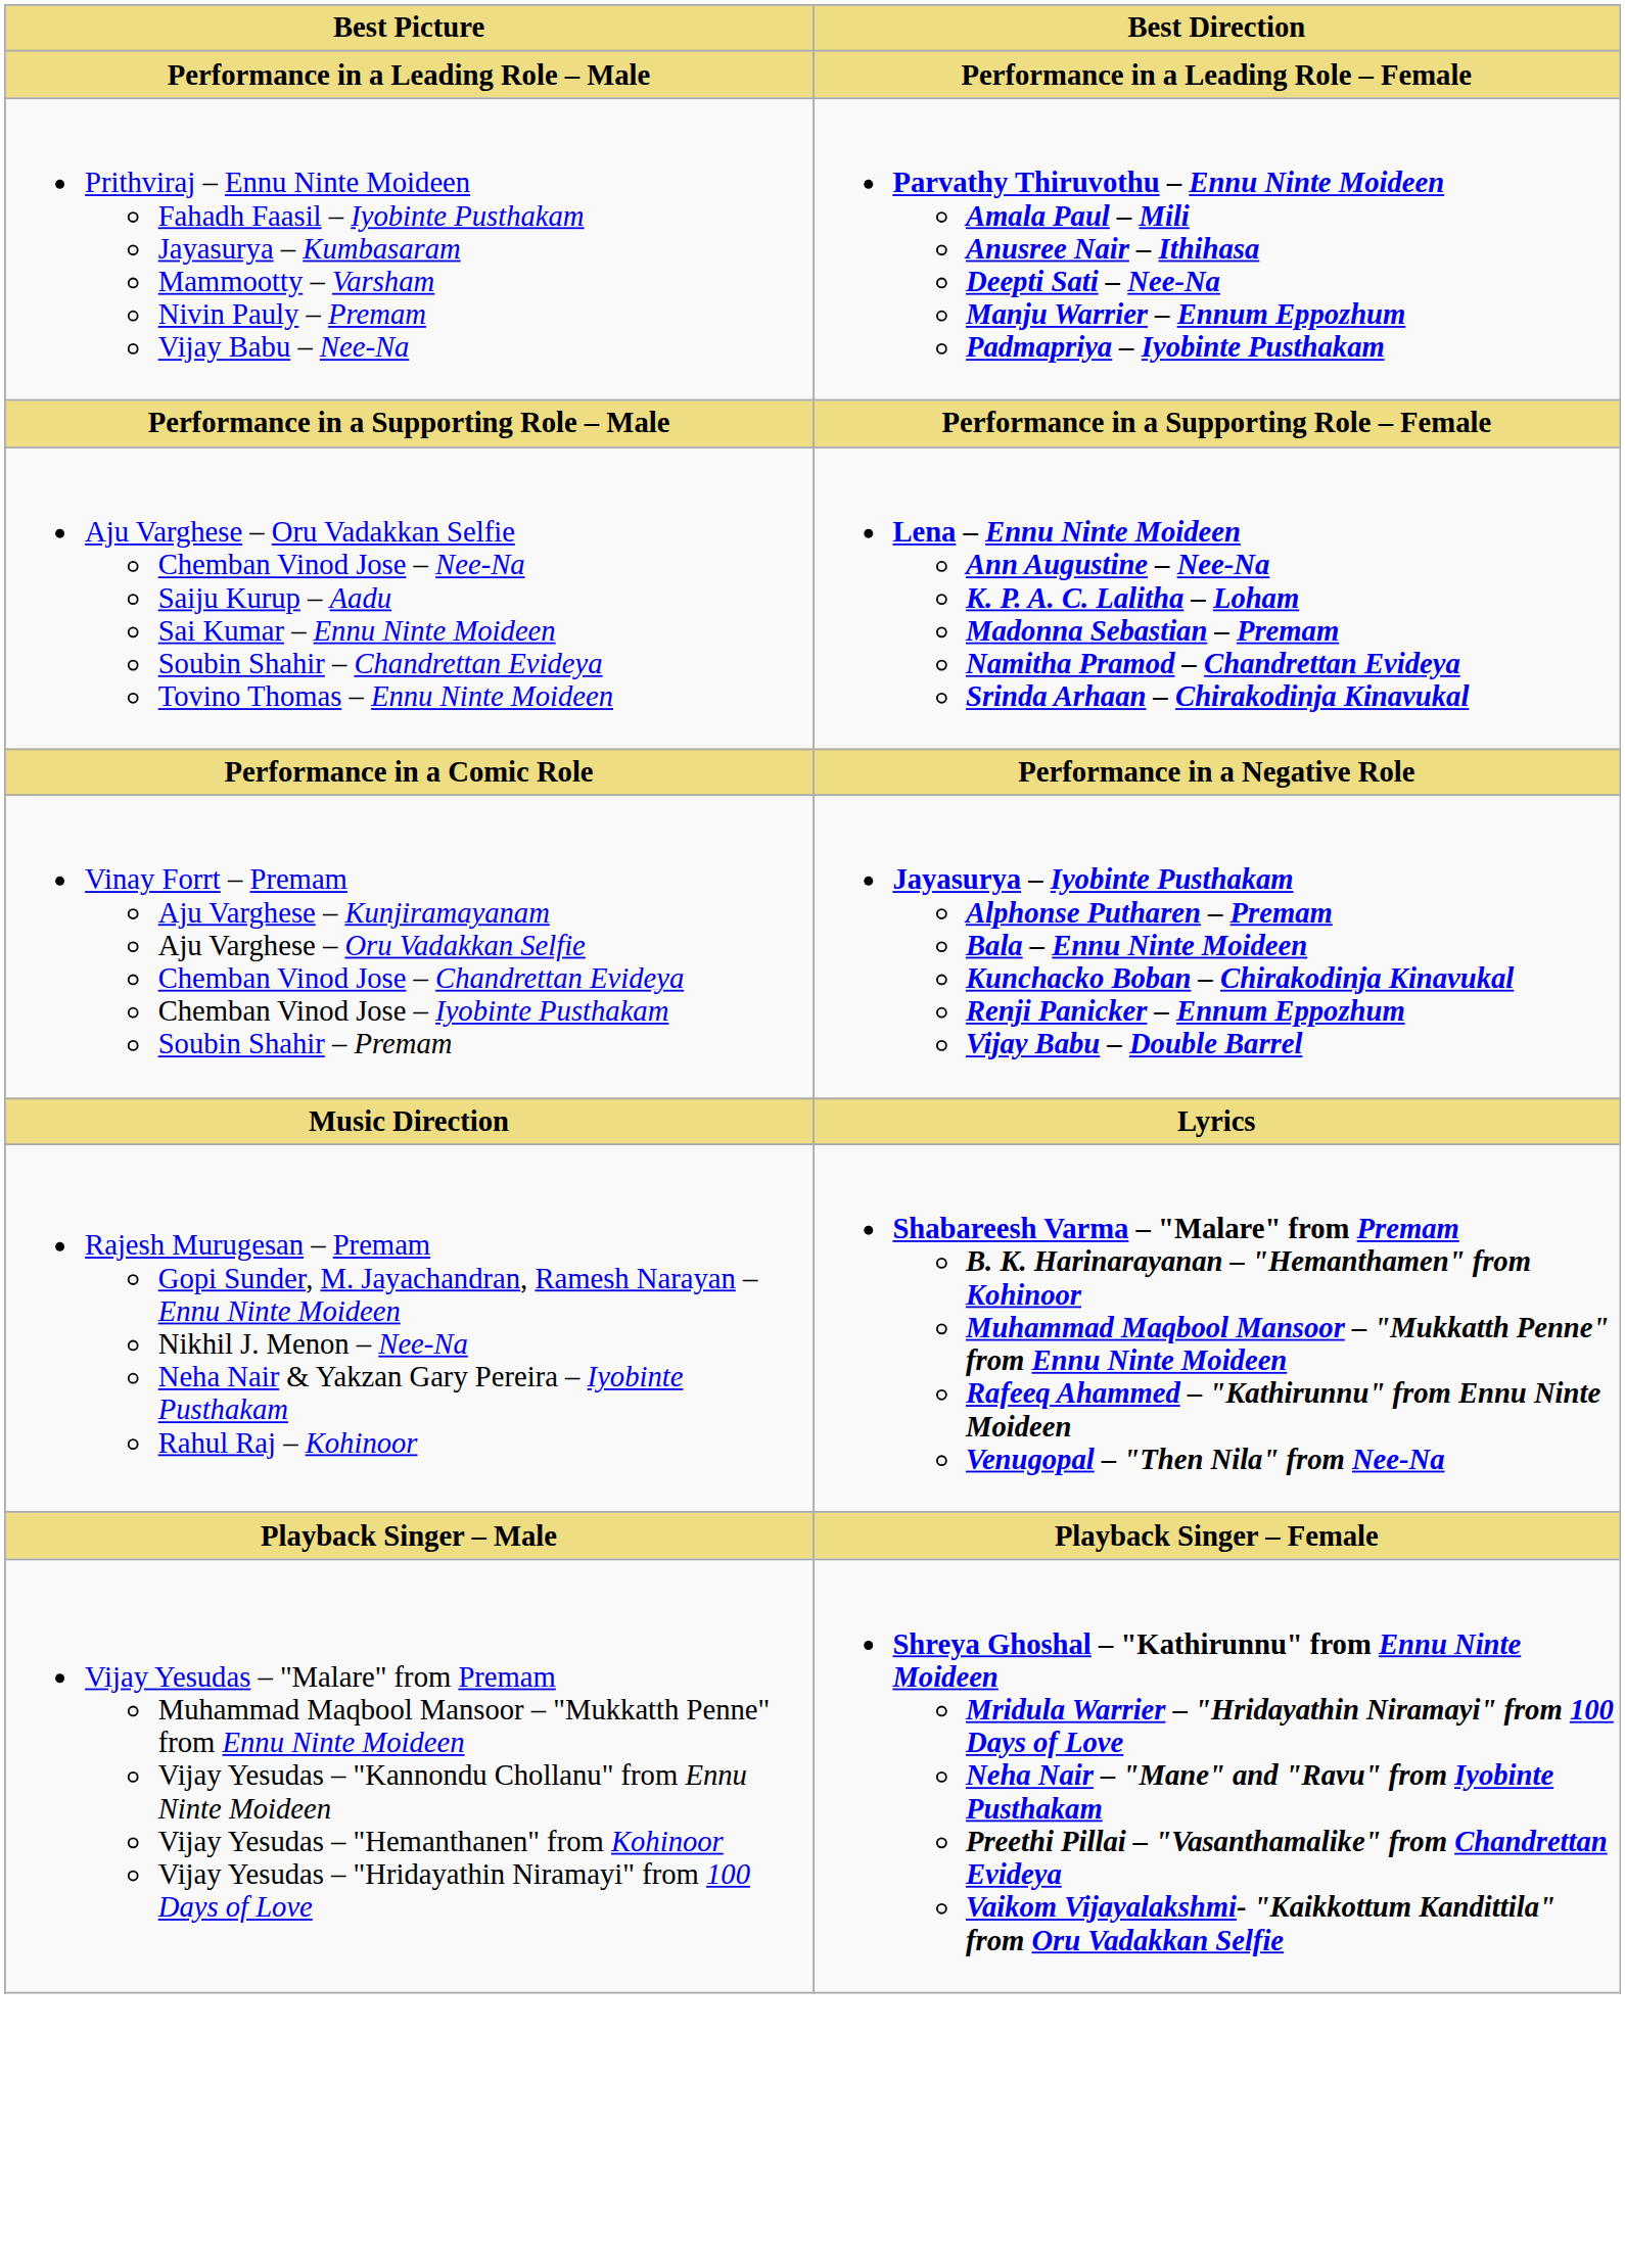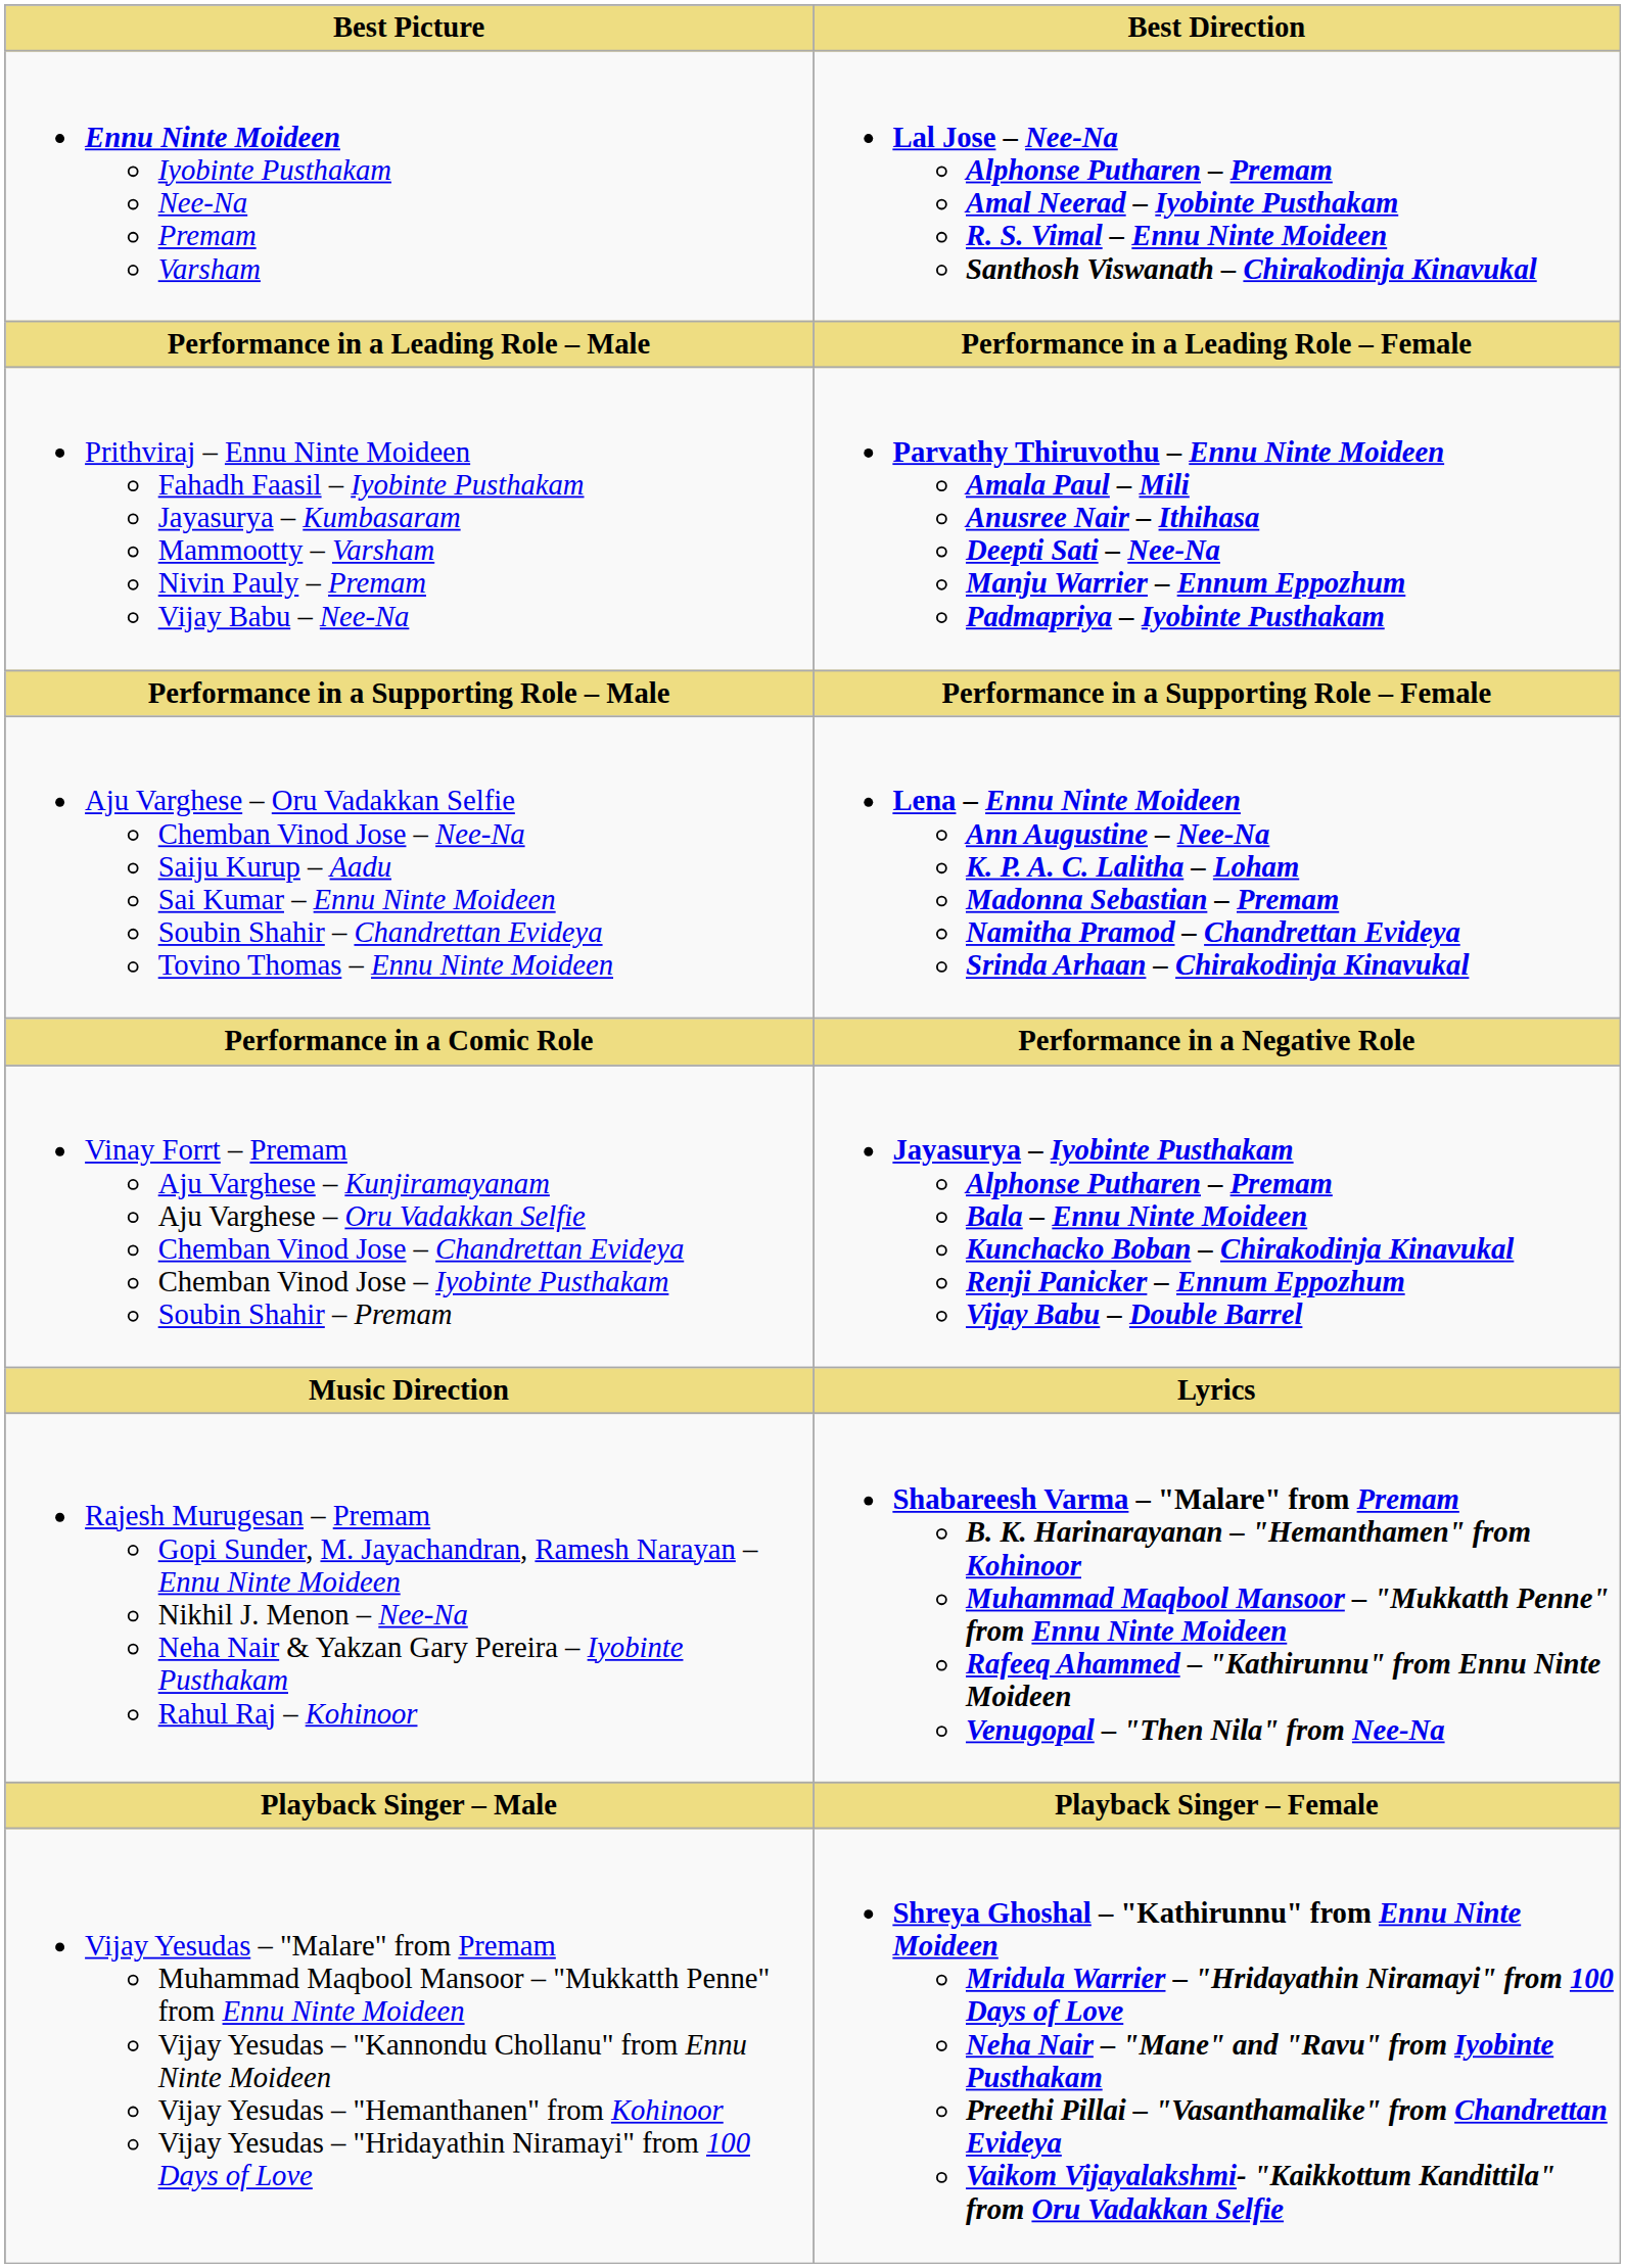 <table class="wikitable" width=100% |>
 <tr>
 <th !  style="background:#eedd82; text-align:center; width:50%;">Best Picture</th>
 <th !  style="background:#eedd82; text-align:center; width:50%;">Best Direction</th>
+</tr>
+<tr>
+<td valign="top"><br><ul><li><strong><em><a href='#'>Ennu Ninte Moideen</a></em></strong><ul><li><em><a href='#'>Iyobinte Pusthakam</a></em></li><li><em><a href='#'>Nee-Na</a></em></li><li><em><a href='#'>Premam</a></em></li><li><em><a href='#'>Varsham</a></em></li></ul></li></ul></td>
+<td valign="top"><br><ul><li><strong><a href='#'>Lal Jose</a> – <em><a href='#'>Nee-Na</a><strong><em><ul><li><a href='#'>Alphonse Putharen</a> – </em><a href='#'>Premam</a><em></li><li><a href='#'>Amal Neerad</a> – </em><a href='#'>Iyobinte Pusthakam</a><em></li><li><a href='#'>R. S. Vimal</a> – </em><a href='#'>Ennu Ninte Moideen</a><em></li><li>Santhosh Viswanath – </em><a href='#'>Chirakodinja Kinavukal</a><em></li></ul></li></ul></td>
 </tr>
 <tr>
 <th ! style="background:#eedd82; text-align:center;"></strong>Performance in a Leading Role – Male<strong></th>
 <th ! style="background:#eedd82; text-align:center;"></strong>Performance in a Leading Role – Female<strong></th>
 </tr>
 <tr>
 <td><br><ul><li></strong><a href='#'>Prithviraj</a> – </em><a href='#'>Ennu Ninte Moideen</a></em></strong><ul><li><a href='#'>Fahadh Faasil</a> – <em><a href='#'>Iyobinte Pusthakam</a></em></li><li><a href='#'>Jayasurya</a> – <em><a href='#'>Kumbasaram</a></em></li><li><a href='#'>Mammootty</a> – <em><a href='#'>Varsham</a></em></li><li><a href='#'>Nivin Pauly</a> – <em><a href='#'>Premam</a></em></li><li><a href='#'>Vijay Babu</a> – <em><a href='#'>Nee-Na</a></em></li></ul></li></ul></td>
 <td><br><ul><li><strong><a href='#'>Parvathy Thiruvothu</a> – <em><a href='#'>Ennu Ninte Moideen</a><strong><em><ul><li><a href='#'>Amala Paul</a> – </em><a href='#'>Mili</a><em></li><li><a href='#'>Anusree Nair</a> – </em><a href='#'>Ithihasa</a><em></li><li><a href='#'>Deepti Sati</a> – </em><a href='#'>Nee-Na</a><em></li><li><a href='#'>Manju Warrier</a> – </em><a href='#'>Ennum Eppozhum</a><em></li><li><a href='#'>Padmapriya</a> – </em><a href='#'>Iyobinte Pusthakam</a><em></li></ul></li></ul></td>
 </tr>
 <tr>
 <th ! style="background:#eedd82; text-align:center;"></strong>Performance in a Supporting Role – Male<strong></th>
 <th ! style="background:#eedd82; text-align:center;"></strong>Performance in a Supporting Role – Female<strong></th>
 </tr>
 <tr>
 <td><br><ul><li></strong><a href='#'>Aju Varghese</a> – </em><a href='#'>Oru Vadakkan Selfie</a></em></strong><ul><li><a href='#'>Chemban Vinod Jose</a> – <em><a href='#'>Nee-Na</a></em></li><li><a href='#'>Saiju Kurup</a> – <em><a href='#'>Aadu</a></em></li><li><a href='#'>Sai Kumar</a> – <em><a href='#'>Ennu Ninte Moideen</a></em></li><li><a href='#'>Soubin Shahir</a> – <em><a href='#'>Chandrettan Evideya</a></em></li><li><a href='#'>Tovino Thomas</a> – <em><a href='#'>Ennu Ninte Moideen</a></em></li></ul></li></ul></td>
 <td><br><ul><li><strong><a href='#'>Lena</a> – <em><a href='#'>Ennu Ninte Moideen</a><strong><em><ul><li><a href='#'>Ann Augustine</a> – </em><a href='#'>Nee-Na</a><em></li><li><a href='#'>K. P. A. C. Lalitha</a> – </em><a href='#'>Loham</a><em></li><li><a href='#'>Madonna Sebastian</a> – </em><a href='#'>Premam</a><em></li><li><a href='#'>Namitha Pramod</a> – </em><a href='#'>Chandrettan Evideya</a><em></li><li><a href='#'>Srinda Arhaan</a> – </em><a href='#'>Chirakodinja Kinavukal</a><em></li></ul></li></ul></td>
 </tr>
 <tr>
 <th ! style="background:#eedd82; text-align:center;">Performance in a Comic Role</th>
 <th ! style="background:#eedd82; text-align:center;"></strong>Performance in a Negative Role<strong></th>
 </tr>
 <tr>
 <td><br><ul><li></strong><a href='#'>Vinay Forrt</a> – </em><a href='#'>Premam</a></em></strong><ul><li><a href='#'>Aju Varghese</a> – <em><a href='#'>Kunjiramayanam</a></em></li><li>Aju Varghese – <em><a href='#'>Oru Vadakkan Selfie</a></em></li><li><a href='#'>Chemban Vinod Jose</a> – <em><a href='#'>Chandrettan Evideya</a></em></li><li>Chemban Vinod Jose – <em><a href='#'>Iyobinte Pusthakam</a></em></li><li><a href='#'>Soubin Shahir</a> – <em>Premam</em></li></ul></li></ul></td>
 <td><br><ul><li><strong><a href='#'>Jayasurya</a> – <em><a href='#'>Iyobinte Pusthakam</a><strong><em><ul><li><a href='#'>Alphonse Putharen</a> – </em><a href='#'>Premam</a><em></li><li><a href='#'>Bala</a> – </em><a href='#'>Ennu Ninte Moideen</a><em></li><li><a href='#'>Kunchacko Boban</a> – </em><a href='#'>Chirakodinja Kinavukal</a><em></li><li><a href='#'>Renji Panicker</a> – </em><a href='#'>Ennum Eppozhum</a><em></li><li><a href='#'>Vijay Babu</a> – </em><a href='#'>Double Barrel</a><em></li></ul></li></ul></td>
 </tr>
 <tr>
 <th ! style="background:#eedd82; text-align:center;">Music Direction</th>
 <th ! style="background:#eedd82; text-align:center;">Lyrics</th>
 </tr>
 <tr>
 <td><br><ul><li></strong><a href='#'>Rajesh Murugesan</a> – </em><a href='#'>Premam</a></em></strong><ul><li><a href='#'>Gopi Sunder</a>, <a href='#'>M. Jayachandran</a>, <a href='#'>Ramesh Narayan</a> – <em><a href='#'>Ennu Ninte Moideen</a></em></li><li>Nikhil J. Menon – <em><a href='#'>Nee-Na</a></em></li><li><a href='#'>Neha Nair</a> & Yakzan Gary Pereira – <em><a href='#'>Iyobinte Pusthakam</a></em></li><li><a href='#'>Rahul Raj</a> – <em><a href='#'>Kohinoor</a></em></li></ul></li></ul></td>
 <td><br><ul><li><strong><a href='#'>Shabareesh Varma</a> – "Malare" from <em><a href='#'>Premam</a><strong><em><ul><li>B. K. Harinarayanan – "Hemanthamen" from </em><a href='#'>Kohinoor</a><em></li><li><a href='#'>Muhammad Maqbool Mansoor</a> – "Mukkatth Penne" from </em><a href='#'>Ennu Ninte Moideen</a><em></li><li><a href='#'>Rafeeq Ahammed</a> – "Kathirunnu" from </em>Ennu Ninte Moideen<em></li><li><a href='#'>Venugopal</a> – "Then Nila" from </em><a href='#'>Nee-Na</a><em></li></ul></li></ul></td>
 </tr>
 <tr>
 <th ! style="background:#eedd82; text-align:center;">Playback Singer – Male</th>
 <th ! style="background:#eedd82; text-align:center;">Playback Singer – Female</th>
 </tr>
 <tr>
 <td><br><ul><li></strong><a href='#'>Vijay Yesudas</a> – "Malare" from </em><a href='#'>Premam</a></em></strong><ul><li>Muhammad Maqbool Mansoor – "Mukkatth Penne" from <em><a href='#'>Ennu Ninte Moideen</a></em></li><li>Vijay Yesudas – "Kannondu Chollanu" from <em>Ennu Ninte Moideen</em></li><li>Vijay Yesudas – "Hemanthanen" from <em><a href='#'>Kohinoor</a></em></li><li>Vijay Yesudas – "Hridayathin Niramayi" from <em><a href='#'>100 Days of Love</a></em></li></ul></li></ul></td>
 <td><br><ul><li><strong><a href='#'>Shreya Ghoshal</a> – "Kathirunnu" from <em><a href='#'>Ennu Ninte Moideen</a><strong><em><ul><li><a href='#'>Mridula Warrier</a> – "Hridayathin Niramayi" from </em><a href='#'>100 Days of Love</a><em></li><li><a href='#'>Neha Nair</a> – "Mane" and "Ravu" from </em><a href='#'>Iyobinte Pusthakam</a><em></li><li>Preethi Pillai – "Vasanthamalike" from </em><a href='#'>Chandrettan Evideya</a><em></li><li><a href='#'>Vaikom Vijayalakshmi</a>- "Kaikkottum Kandittila" from </em><a href='#'>Oru Vadakkan Selfie</a><em></li></ul></li></ul></td>
 </tr>
 </table>
